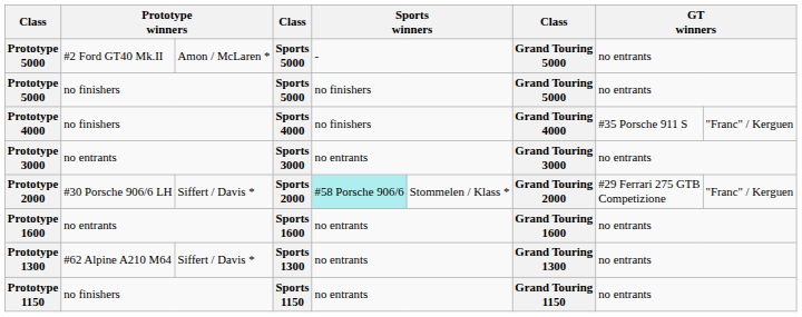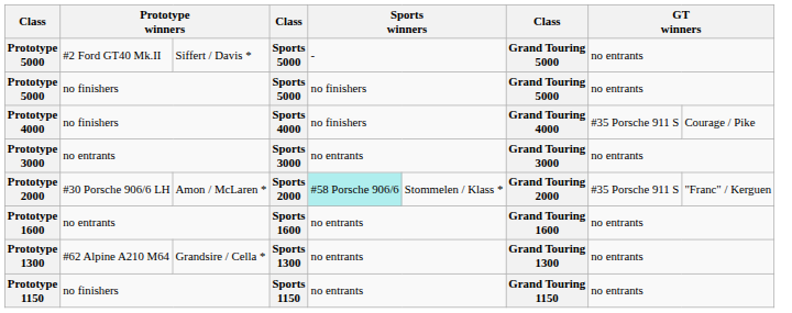 <table class="wikitable" style="font-size: 95%">
 <tr>
 <th>Class</th>
 <th colspan=2>Prototype<br>winners</th>
 <th>Class</th>
 <th colspan=2>Sports<br>winners</th>
 <th>Class</th>
 <th colspan=2>GT<br>winners</th>
 </tr>
 <tr>
 <th>Prototype<br>5000</th>
 <td>#2 Ford GT40 Mk.II</td>
-<td>Amon / McLaren *</td>
+<td>Siffert / Davis *</td>
 <th>Sports<br>5000</th>
 <td colspan=2>-</td>
 <th>Grand Touring<br>5000</th>
 <td colspan=2>no entrants</td>
 </tr>
 <tr>
 <th>Prototype<br> 5000</th>
 <td colspan=2>no finishers</td>
 <th>Sports<br> 5000</th>
 <td colspan=2>no finishers</td>
 <th>Grand Touring<br> 5000</th>
 <td colspan=2>no entrants</td>
 </tr>
 <tr>
 <th>Prototype<br> 4000</th>
 <td colspan=2>no finishers</td>
 <th>Sports<br> 4000</th>
 <td colspan=2>no finishers</td>
 <th>Grand Touring<br> 4000</th>
 <td>#35 Porsche 911 S</td>
-<td>"Franc" / Kerguen</td>
+<td>Courage / Pike</td>
 </tr>
 <tr>
 <th>Prototype<br> 3000</th>
 <td colspan=2>no entrants</td>
 <th>Sports<br> 3000</th>
 <td colspan=2>no entrants</td>
 <th>Grand Touring<br> 3000</th>
 <td colspan=2>no entrants</td>
 </tr>
 <tr>
 <th>Prototype<br> 2000</th>
 <td>#30 Porsche 906/6 LH</td>
-<td>Siffert / Davis *</td>
+<td>Amon / McLaren *</td>
 <th>Sports<br> 2000</th>
 <td style="background: paleturquoise;">#58 Porsche 906/6</td>
 <td>Stommelen / Klass *</td>
 <th>Grand Touring<br> 2000</th>
-<td>#29 Ferrari 275 GTB<br>Competizione</td>
+<td>#35 Porsche 911 S</td>
 <td>"Franc" / Kerguen</td>
 </tr>
 <tr>
 <th>Prototype<br> 1600</th>
 <td colspan=2>no entrants</td>
 <th>Sports<br> 1600</th>
 <td colspan=2>no entrants</td>
 <th>Grand Touring<br> 1600</th>
 <td colspan=2>no entrants</td>
 </tr>
 <tr>
 <th>Prototype<br> 1300</th>
 <td>#62 Alpine A210 M64</td>
-<td>Siffert / Davis *</td>
+<td>Grandsire / Cella *</td>
 <th>Sports<br> 1300</th>
 <td colspan=2>no entrants</td>
 <th>Grand Touring<br> 1300</th>
 <td colspan=2>no entrants</td>
 </tr>
 <tr>
 <th>Prototype<br> 1150</th>
 <td colspan=2>no finishers</td>
 <th>Sports<br> 1150</th>
 <td colspan=2>no entrants</td>
 <th>Grand Touring<br> 1150</th>
 <td colspan=2>no entrants</td>
 </tr>
 </table>
